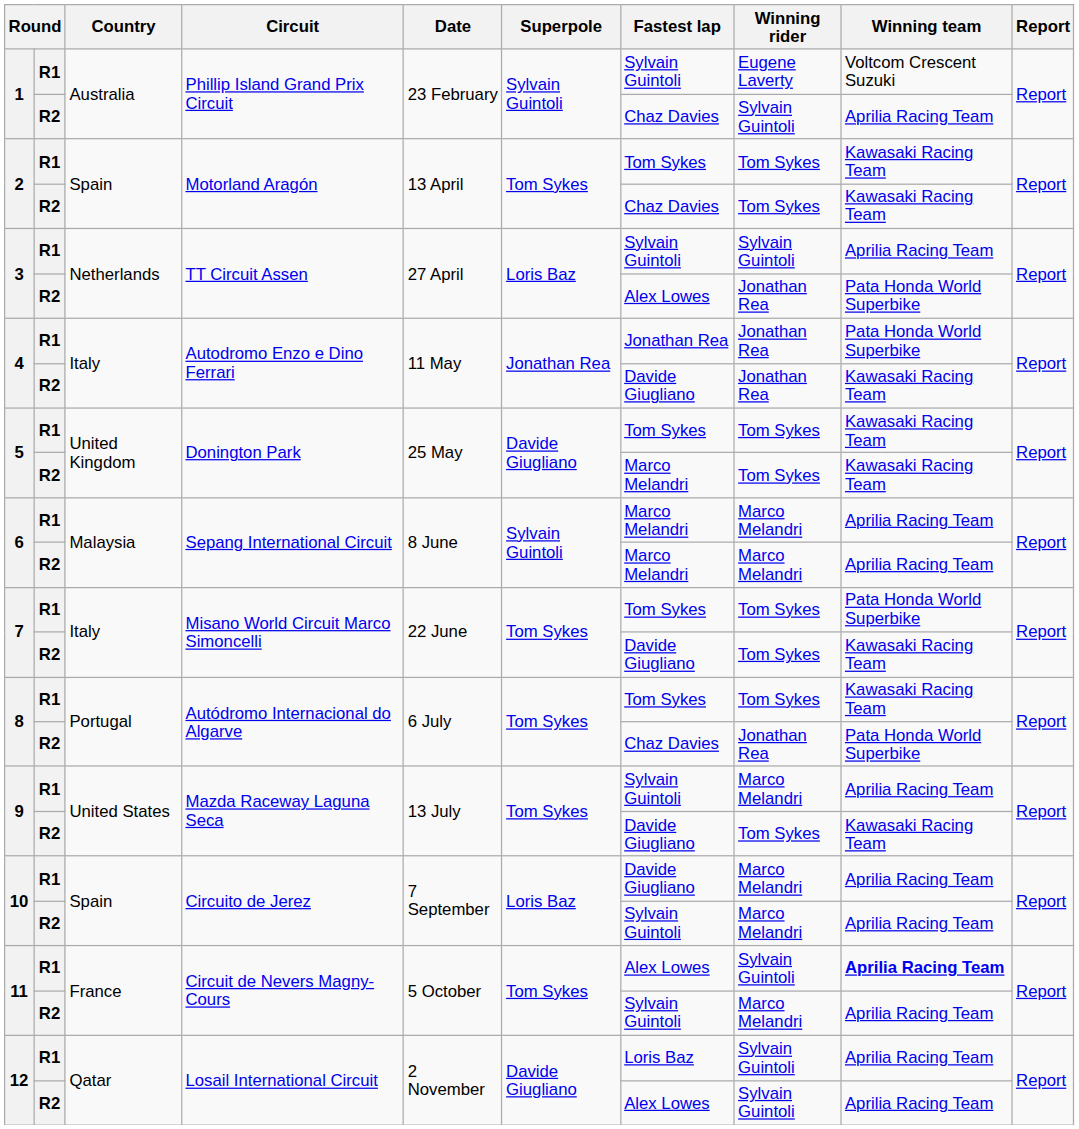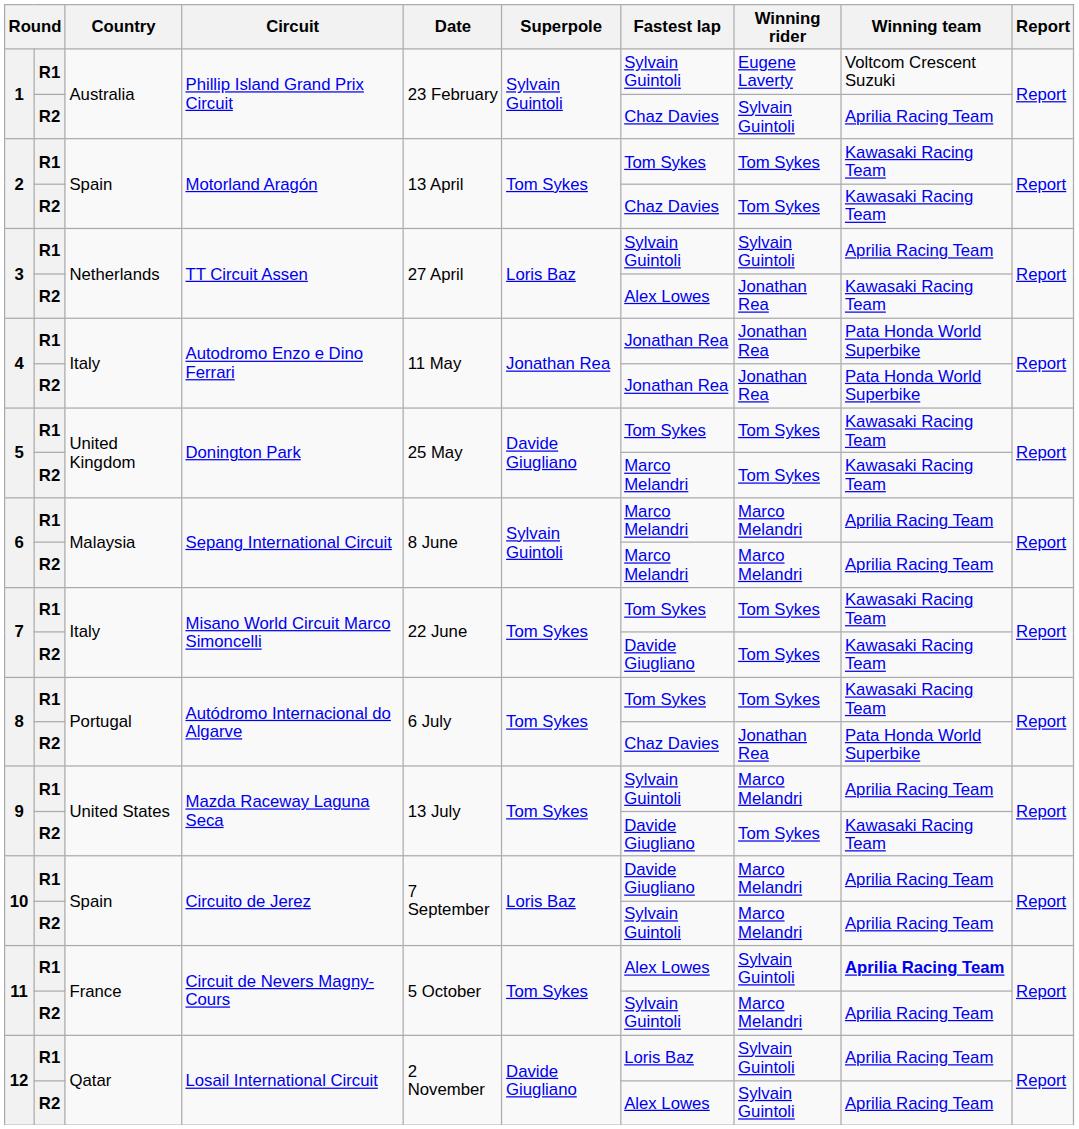 <table class="wikitable" style="font-size: 85%">
 <tr>
 <th colspan=2>Round</th>
 <th>Country</th>
 <th>Circuit</th>
 <th>Date</th>
 <th>Superpole</th>
 <th>Fastest lap</th>
 <th>Winning rider</th>
 <th>Winning team</th>
 <th>Report</th>
 </tr>
 <tr>
 <th rowspan=2>1</th>
 <th>R1</th>
 <td rowspan=2> Australia</td>
 <td rowspan=2><a href='#'>Phillip Island Grand Prix Circuit</a></td>
 <td rowspan=2>23 February</td>
 <td rowspan=2> <a href='#'>Sylvain Guintoli</a></td>
 <td> <a href='#'>Sylvain Guintoli</a></td>
 <td> <a href='#'>Eugene Laverty</a></td>
 <td>Voltcom Crescent Suzuki</td>
 <td rowspan=2><a href='#'>Report</a></td>
 </tr>
 <tr>
 <th>R2</th>
 <td> <a href='#'>Chaz Davies</a></td>
 <td> <a href='#'>Sylvain Guintoli</a></td>
 <td><a href='#'>Aprilia Racing Team</a></td>
 </tr>
 <tr>
 <th rowspan=2>2</th>
 <th>R1</th>
 <td rowspan=2> Spain</td>
 <td rowspan=2><a href='#'>Motorland Aragón</a></td>
 <td rowspan=2>13 April</td>
 <td rowspan=2> <a href='#'>Tom Sykes</a></td>
 <td> <a href='#'>Tom Sykes</a></td>
 <td> <a href='#'>Tom Sykes</a></td>
 <td><a href='#'>Kawasaki Racing Team</a></td>
 <td rowspan=2><a href='#'>Report</a></td>
 </tr>
 <tr>
 <th>R2</th>
 <td> <a href='#'>Chaz Davies</a></td>
 <td> <a href='#'>Tom Sykes</a></td>
 <td><a href='#'>Kawasaki Racing Team</a></td>
 </tr>
 <tr>
 <th rowspan=2>3</th>
 <th>R1</th>
 <td rowspan=2> Netherlands</td>
 <td rowspan=2><a href='#'>TT Circuit Assen</a></td>
 <td rowspan=2>27 April</td>
 <td rowspan=2> <a href='#'>Loris Baz</a></td>
 <td> <a href='#'>Sylvain Guintoli</a></td>
 <td> <a href='#'>Sylvain Guintoli</a></td>
 <td><a href='#'>Aprilia Racing Team</a></td>
 <td rowspan=2><a href='#'>Report</a></td>
 </tr>
 <tr>
 <th>R2</th>
 <td> <a href='#'>Alex Lowes</a></td>
 <td> <a href='#'>Jonathan Rea</a></td>
-<td><a href='#'>Pata Honda World Superbike</a></td>
+<td><a href='#'>Kawasaki Racing Team</a></td>
 </tr>
 <tr>
 <th rowspan=2>4</th>
 <th>R1</th>
 <td rowspan=2> Italy</td>
 <td rowspan=2><a href='#'>Autodromo Enzo e Dino Ferrari</a></td>
 <td rowspan=2>11 May</td>
 <td rowspan=2> <a href='#'>Jonathan Rea</a></td>
 <td> <a href='#'>Jonathan Rea</a></td>
 <td> <a href='#'>Jonathan Rea</a></td>
 <td><a href='#'>Pata Honda World Superbike</a></td>
 <td rowspan=2><a href='#'>Report</a></td>
 </tr>
 <tr>
 <th>R2</th>
-<td> <a href='#'>Davide Giugliano</a></td>
 <td> <a href='#'>Jonathan Rea</a></td>
-<td><a href='#'>Kawasaki Racing Team</a></td>
+<td> <a href='#'>Jonathan Rea</a></td>
+<td><a href='#'>Pata Honda World Superbike</a></td>
 </tr>
 <tr>
 <th rowspan=2>5</th>
 <th>R1</th>
 <td rowspan=2> United Kingdom</td>
 <td rowspan=2><a href='#'>Donington Park</a></td>
 <td rowspan=2>25 May</td>
 <td rowspan=2> <a href='#'>Davide Giugliano</a></td>
 <td> <a href='#'>Tom Sykes</a></td>
 <td> <a href='#'>Tom Sykes</a></td>
 <td><a href='#'>Kawasaki Racing Team</a></td>
 <td rowspan=2><a href='#'>Report</a></td>
 </tr>
 <tr>
 <th>R2</th>
 <td> <a href='#'>Marco Melandri</a></td>
 <td> <a href='#'>Tom Sykes</a></td>
 <td><a href='#'>Kawasaki Racing Team</a></td>
 </tr>
 <tr>
 <th rowspan=2>6</th>
 <th>R1</th>
 <td rowspan=2> Malaysia</td>
 <td rowspan=2><a href='#'>Sepang International Circuit</a></td>
 <td rowspan=2>8 June</td>
 <td rowspan=2> <a href='#'>Sylvain Guintoli</a></td>
 <td> <a href='#'>Marco Melandri</a></td>
 <td> <a href='#'>Marco Melandri</a></td>
 <td><a href='#'>Aprilia Racing Team</a></td>
 <td rowspan=2><a href='#'>Report</a></td>
 </tr>
 <tr>
 <th>R2</th>
 <td> <a href='#'>Marco Melandri</a></td>
 <td> <a href='#'>Marco Melandri</a></td>
 <td><a href='#'>Aprilia Racing Team</a></td>
 </tr>
 <tr>
 <th rowspan=2>7</th>
 <th>R1</th>
 <td rowspan=2> Italy</td>
 <td rowspan=2><a href='#'>Misano World Circuit Marco Simoncelli</a></td>
 <td rowspan=2>22 June</td>
 <td rowspan=2> <a href='#'>Tom Sykes</a></td>
 <td> <a href='#'>Tom Sykes</a></td>
 <td> <a href='#'>Tom Sykes</a></td>
-<td><a href='#'>Pata Honda World Superbike</a></td>
+<td><a href='#'>Kawasaki Racing Team</a></td>
 <td rowspan=2><a href='#'>Report</a></td>
 </tr>
 <tr>
 <th>R2</th>
 <td> <a href='#'>Davide Giugliano</a></td>
 <td> <a href='#'>Tom Sykes</a></td>
 <td><a href='#'>Kawasaki Racing Team</a></td>
 </tr>
 <tr>
 <th rowspan=2>8</th>
 <th>R1</th>
 <td rowspan=2> Portugal</td>
 <td rowspan=2><a href='#'>Autódromo Internacional do Algarve</a></td>
 <td rowspan=2>6 July</td>
 <td rowspan=2> <a href='#'>Tom Sykes</a></td>
 <td> <a href='#'>Tom Sykes</a></td>
 <td> <a href='#'>Tom Sykes</a></td>
 <td><a href='#'>Kawasaki Racing Team</a></td>
 <td rowspan=2><a href='#'>Report</a></td>
 </tr>
 <tr>
 <th>R2</th>
 <td> <a href='#'>Chaz Davies</a></td>
 <td> <a href='#'>Jonathan Rea</a></td>
 <td><a href='#'>Pata Honda World Superbike</a></td>
 </tr>
 <tr>
 <th rowspan=2>9</th>
 <th>R1</th>
 <td rowspan=2> United States</td>
 <td rowspan=2><a href='#'>Mazda Raceway Laguna Seca</a></td>
 <td rowspan=2>13 July</td>
 <td rowspan=2> <a href='#'>Tom Sykes</a></td>
 <td> <a href='#'>Sylvain Guintoli</a></td>
 <td> <a href='#'>Marco Melandri</a></td>
 <td><a href='#'>Aprilia Racing Team</a></td>
 <td rowspan=2><a href='#'>Report</a></td>
 </tr>
 <tr>
 <th>R2</th>
 <td> <a href='#'>Davide Giugliano</a></td>
 <td> <a href='#'>Tom Sykes</a></td>
 <td><a href='#'>Kawasaki Racing Team</a></td>
 </tr>
 <tr>
 <th rowspan=2>10</th>
 <th>R1</th>
 <td rowspan=2> Spain</td>
 <td rowspan=2><a href='#'>Circuito de Jerez</a></td>
 <td rowspan=2>7 September</td>
 <td rowspan=2> <a href='#'>Loris Baz</a></td>
 <td> <a href='#'>Davide Giugliano</a></td>
 <td> <a href='#'>Marco Melandri</a></td>
 <td><a href='#'>Aprilia Racing Team</a></td>
 <td rowspan=2><a href='#'>Report</a></td>
 </tr>
 <tr>
 <th>R2</th>
 <td> <a href='#'>Sylvain Guintoli</a></td>
 <td> <a href='#'>Marco Melandri</a></td>
 <td><a href='#'>Aprilia Racing Team</a></td>
 </tr>
 <tr>
 <th rowspan=2>11</th>
 <th>R1</th>
 <td rowspan=2> France</td>
 <td rowspan=2><a href='#'>Circuit de Nevers Magny-Cours</a></td>
 <td rowspan=2>5 October</td>
 <td rowspan=2> <a href='#'>Tom Sykes</a></td>
 <td> <a href='#'>Alex Lowes</a></td>
 <td> <a href='#'>Sylvain Guintoli</a></td>
 <td><strong><a href='#'>Aprilia Racing Team</a></strong></td>
 <td rowspan=2><a href='#'>Report</a></td>
 </tr>
 <tr>
 <th>R2</th>
 <td> <a href='#'>Sylvain Guintoli</a></td>
 <td> <a href='#'>Marco Melandri</a></td>
 <td><a href='#'>Aprilia Racing Team</a></td>
 </tr>
 <tr>
 <th rowspan=2>12</th>
 <th>R1</th>
 <td rowspan=2> Qatar</td>
 <td rowspan=2><a href='#'>Losail International Circuit</a></td>
 <td rowspan=2>2 November</td>
 <td rowspan=2> <a href='#'>Davide Giugliano</a></td>
 <td> <a href='#'>Loris Baz</a></td>
 <td> <a href='#'>Sylvain Guintoli</a></td>
 <td><a href='#'>Aprilia Racing Team</a></td>
 <td rowspan=2><a href='#'>Report</a></td>
 </tr>
 <tr>
 <th>R2</th>
 <td> <a href='#'>Alex Lowes</a></td>
 <td> <a href='#'>Sylvain Guintoli</a></td>
 <td><a href='#'>Aprilia Racing Team</a></td>
 </tr>
 </table>
